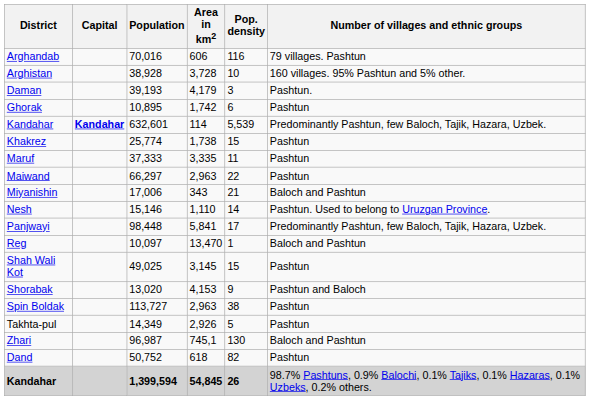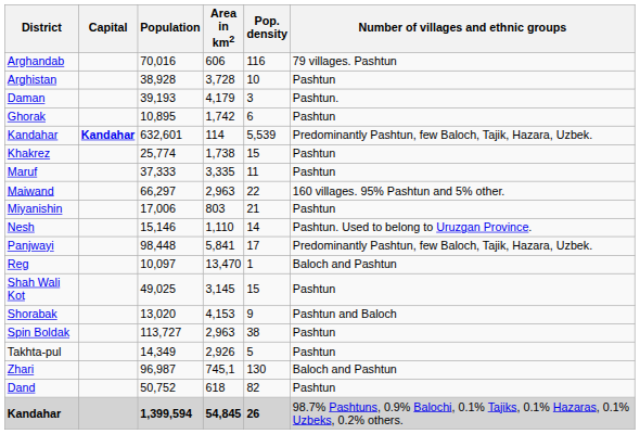 <table class="wikitable sortable">
 <tr>
 <th>District</th>
 <th>Capital</th>
 <th>Population</th>
 <th>Area<br>in km<sup>2</sup></th>
 <th>Pop.<br>density</th>
 <th>Number of villages and ethnic groups</th>
 </tr>
 <tr>
 <td><a href='#'>Arghandab</a></td>
 <td></td>
 <td>70,016</td>
 <td>606</td>
 <td>116</td>
 <td>79 villages. Pashtun</td>
 </tr>
 <tr>
 <td><a href='#'>Arghistan</a></td>
 <td></td>
 <td>38,928</td>
 <td>3,728</td>
 <td>10</td>
-<td>160 villages. 95% Pashtun and 5% other.</td>
+<td>Pashtun</td>
 </tr>
 <tr>
 <td><a href='#'>Daman</a></td>
 <td></td>
 <td>39,193</td>
 <td>4,179</td>
 <td>3</td>
 <td>Pashtun.</td>
 </tr>
 <tr>
 <td><a href='#'>Ghorak</a></td>
 <td></td>
 <td>10,895</td>
 <td>1,742</td>
 <td>6</td>
 <td>Pashtun</td>
 </tr>
 <tr>
 <td><a href='#'>Kandahar</a></td>
 <td><strong><a href='#'>Kandahar</a></strong></td>
 <td>632,601</td>
 <td>114</td>
 <td>5,539</td>
 <td>Predominantly Pashtun, few Baloch, Tajik, Hazara, Uzbek.</td>
 </tr>
 <tr>
 <td><a href='#'>Khakrez</a></td>
 <td></td>
 <td>25,774</td>
 <td>1,738</td>
 <td>15</td>
 <td>Pashtun</td>
 </tr>
 <tr>
 <td><a href='#'>Maruf</a></td>
 <td></td>
 <td>37,333</td>
 <td>3,335</td>
 <td>11</td>
 <td>Pashtun</td>
 </tr>
 <tr>
 <td><a href='#'>Maiwand</a></td>
 <td></td>
 <td>66,297</td>
 <td>2,963</td>
 <td>22</td>
-<td>Pashtun</td>
+<td>160 villages. 95% Pashtun and 5% other.</td>
 </tr>
 <tr>
 <td><a href='#'>Miyanishin</a></td>
 <td></td>
 <td>17,006</td>
-<td>343</td>
+<td>803</td>
 <td>21</td>
-<td>Baloch and Pashtun</td>
+<td>Pashtun</td>
 </tr>
 <tr>
 <td><a href='#'>Nesh</a></td>
 <td></td>
 <td>15,146</td>
 <td>1,110</td>
 <td>14</td>
 <td>Pashtun. Used to belong to <a href='#'>Uruzgan Province</a>.</td>
 </tr>
 <tr>
 <td><a href='#'>Panjwayi</a></td>
 <td></td>
 <td>98,448</td>
 <td>5,841</td>
 <td>17</td>
 <td>Predominantly Pashtun, few Baloch, Tajik, Hazara, Uzbek.</td>
 </tr>
 <tr>
 <td><a href='#'>Reg</a></td>
 <td></td>
 <td>10,097</td>
 <td>13,470</td>
 <td>1</td>
 <td>Baloch and Pashtun</td>
 </tr>
 <tr>
 <td><a href='#'>Shah Wali Kot</a></td>
 <td></td>
 <td>49,025</td>
 <td>3,145</td>
 <td>15</td>
 <td>Pashtun</td>
 </tr>
 <tr>
 <td><a href='#'>Shorabak</a></td>
 <td></td>
 <td>13,020</td>
 <td>4,153</td>
 <td>9</td>
 <td>Pashtun and Baloch</td>
 </tr>
 <tr>
 <td><a href='#'>Spin Boldak</a></td>
 <td></td>
 <td>113,727</td>
 <td>2,963</td>
 <td>38</td>
 <td>Pashtun</td>
 </tr>
 <tr>
 <td>Takhta-pul</td>
 <td></td>
 <td>14,349</td>
 <td>2,926</td>
 <td>5</td>
 <td>Pashtun</td>
 </tr>
 <tr>
 <td><a href='#'>Zhari</a></td>
 <td></td>
 <td>96,987</td>
 <td>745,1</td>
 <td>130</td>
 <td>Baloch and Pashtun</td>
 </tr>
 <tr>
 <td><a href='#'>Dand</a></td>
 <td></td>
 <td>50,752</td>
 <td>618</td>
 <td>82</td>
 <td>Pashtun</td>
 </tr>
 <tr bgcolor="#d3d3d3">
 <td><strong>Kandahar</strong></td>
 <td></td>
 <td><strong>1,399,594</strong></td>
 <td><strong>54,845</strong></td>
 <td><strong>26</strong></td>
 <td>98.7% <a href='#'>Pashtuns</a>, 0.9% <a href='#'>Balochi</a>, 0.1% <a href='#'>Tajiks</a>, 0.1% <a href='#'>Hazaras</a>, 0.1% <a href='#'>Uzbeks</a>, 0.2% others.</td>
 </tr>
 </table>
